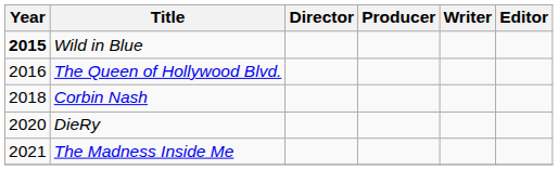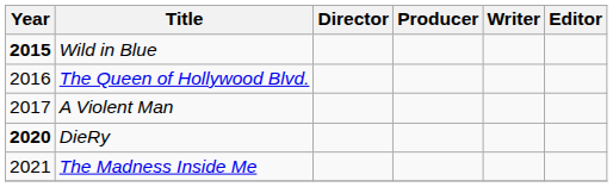 <table class="wikitable">
 <tr>
 <th>Year</th>
 <th>Title</th>
 <th>Director</th>
 <th>Producer</th>
 <th>Writer</th>
 <th>Editor</th>
 </tr>
 <tr>
 <td><strong>2015</strong></td>
 <td><em>Wild in Blue</em></td>
 <td></td>
 <td></td>
 <td></td>
 <td></td>
 </tr>
 <tr>
 <td>2016</td>
 <td><em><a href='#'>The Queen of Hollywood Blvd.</a></em></td>
 <td></td>
 <td></td>
 <td></td>
 <td></td>
 </tr>
 <tr>
-<td>2018</td>
-<td><em><a href='#'>Corbin Nash</a></em></td>
+<td>2017</td>
+<td><em>A Violent Man</em></td>
 <td></td>
 <td></td>
 <td></td>
 <td></td>
 </tr>
 <tr>
-<td>2020</td>
+<td><strong>2020</strong></td>
 <td><em>DieRy</em></td>
 <td></td>
 <td></td>
 <td></td>
 <td></td>
 </tr>
 <tr>
 <td>2021</td>
 <td><em><a href='#'>The Madness Inside Me</a></em></td>
 <td></td>
 <td></td>
 <td></td>
 <td></td>
 </tr>
 <tr>
 </tr>
 </table>
